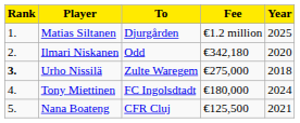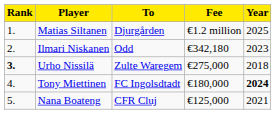 <table border="0" class="wikitable">
 <tr>
 <th ! style="color:black; background:#FFEA00;">Rank</th>
 <th ! style="color:black; background:#FFEA00;">Player</th>
 <th ! style="color:black; background:#FFEA00;">To</th>
 <th ! style="color:black; background:#FFEA00;">Fee</th>
 <th ! style="color:black; background:#FFEA00;">Year</th>
 </tr>
 <tr>
 <td>1.</td>
 <td> <a href='#'>Matias Siltanen</a></td>
 <td> <a href='#'>Djurgården</a></td>
 <td>€1.2 million</td>
 <td>2025</td>
 </tr>
 <tr>
 <td>2.</td>
 <td> <a href='#'>Ilmari Niskanen</a></td>
 <td> <a href='#'>Odd</a></td>
 <td>€342,180</td>
-<td>2020</td>
+<td>2023</td>
 </tr>
 <tr>
 <td><strong>3.</strong></td>
 <td> <a href='#'>Urho Nissilä</a></td>
 <td> <a href='#'>Zulte Waregem</a></td>
 <td>€275,000</td>
 <td>2018</td>
 </tr>
 <tr>
 <td>4.</td>
 <td> <a href='#'>Tony Miettinen</a></td>
 <td> <a href='#'>FC Ingolsdtadt</a></td>
 <td>€180,000</td>
-<td>2024</td>
+<td><strong>2024</strong></td>
 </tr>
 <tr>
 <td>5.</td>
 <td> <a href='#'>Nana Boateng</a></td>
 <td> <a href='#'>CFR Cluj</a></td>
-<td>€125,500</td>
+<td>€125,000</td>
 <td>2021</td>
 </tr>
 </table>
